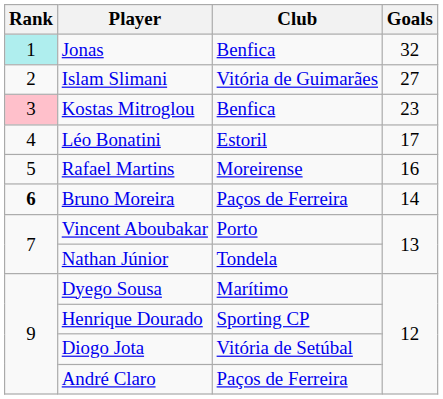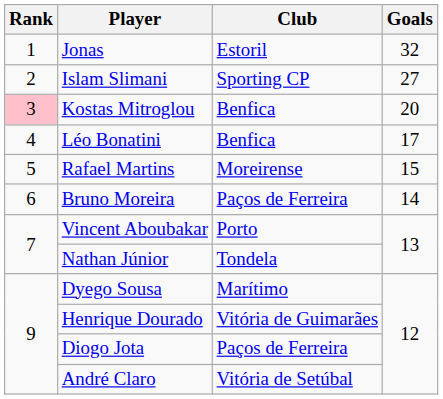 <table class="wikitable" style="text-align:center;">
 <tr>
 <th>Rank</th>
 <th>Player</th>
 <th>Club</th>
 <th>Goals</th>
 </tr>
 <tr>
-<td style="background: paleturquoise;">1</td>
+<td>1</td>
 <td align=left> <a href='#'>Jonas</a></td>
-<td align=left><a href='#'>Benfica</a></td>
+<td align=left><a href='#'>Estoril</a></td>
 <td>32</td>
 </tr>
 <tr>
 <td>2</td>
 <td align=left> <a href='#'>Islam Slimani</a></td>
-<td align=left><a href='#'>Vitória de Guimarães</a></td>
+<td align=left><a href='#'>Sporting CP</a></td>
 <td>27</td>
 </tr>
 <tr>
 <td style="background: pink;">3</td>
 <td align=left> <a href='#'>Kostas Mitroglou</a></td>
 <td align=left><a href='#'>Benfica</a></td>
-<td>23</td>
+<td>20</td>
 </tr>
 <tr>
 <td>4</td>
 <td align=left> <a href='#'>Léo Bonatini</a></td>
-<td align=left><a href='#'>Estoril</a></td>
+<td align=left><a href='#'>Benfica</a></td>
 <td>17</td>
 </tr>
 <tr>
 <td>5</td>
 <td align=left> <a href='#'>Rafael Martins</a></td>
 <td align=left><a href='#'>Moreirense</a></td>
-<td>16</td>
+<td>15</td>
 </tr>
 <tr>
-<td><strong>6</strong></td>
+<td>6</td>
 <td align=left> <a href='#'>Bruno Moreira</a></td>
 <td align=left><a href='#'>Paços de Ferreira</a></td>
 <td>14</td>
 </tr>
 <tr>
 <td rowspan=2>7</td>
 <td align=left> <a href='#'>Vincent Aboubakar</a></td>
 <td align=left><a href='#'>Porto</a></td>
 <td rowspan=2>13</td>
 </tr>
 <tr>
 <td align=left> <a href='#'>Nathan Júnior</a></td>
 <td align=left><a href='#'>Tondela</a></td>
 </tr>
 <tr>
 <td rowspan=4>9</td>
 <td align=left> <a href='#'>Dyego Sousa</a></td>
 <td align=left><a href='#'>Marítimo</a></td>
 <td rowspan=4>12</td>
 </tr>
 <tr>
 <td align=left> <a href='#'>Henrique Dourado</a></td>
-<td align=left><a href='#'>Sporting CP</a></td>
+<td align=left><a href='#'>Vitória de Guimarães</a></td>
 </tr>
 <tr>
 <td align=left> <a href='#'>Diogo Jota</a></td>
-<td align=left><a href='#'>Vitória de Setúbal</a></td>
+<td align=left><a href='#'>Paços de Ferreira</a></td>
 </tr>
 <tr>
 <td align=left> <a href='#'>André Claro</a></td>
-<td align=left><a href='#'>Paços de Ferreira</a></td>
+<td align=left><a href='#'>Vitória de Setúbal</a></td>
 </tr>
 </table>
